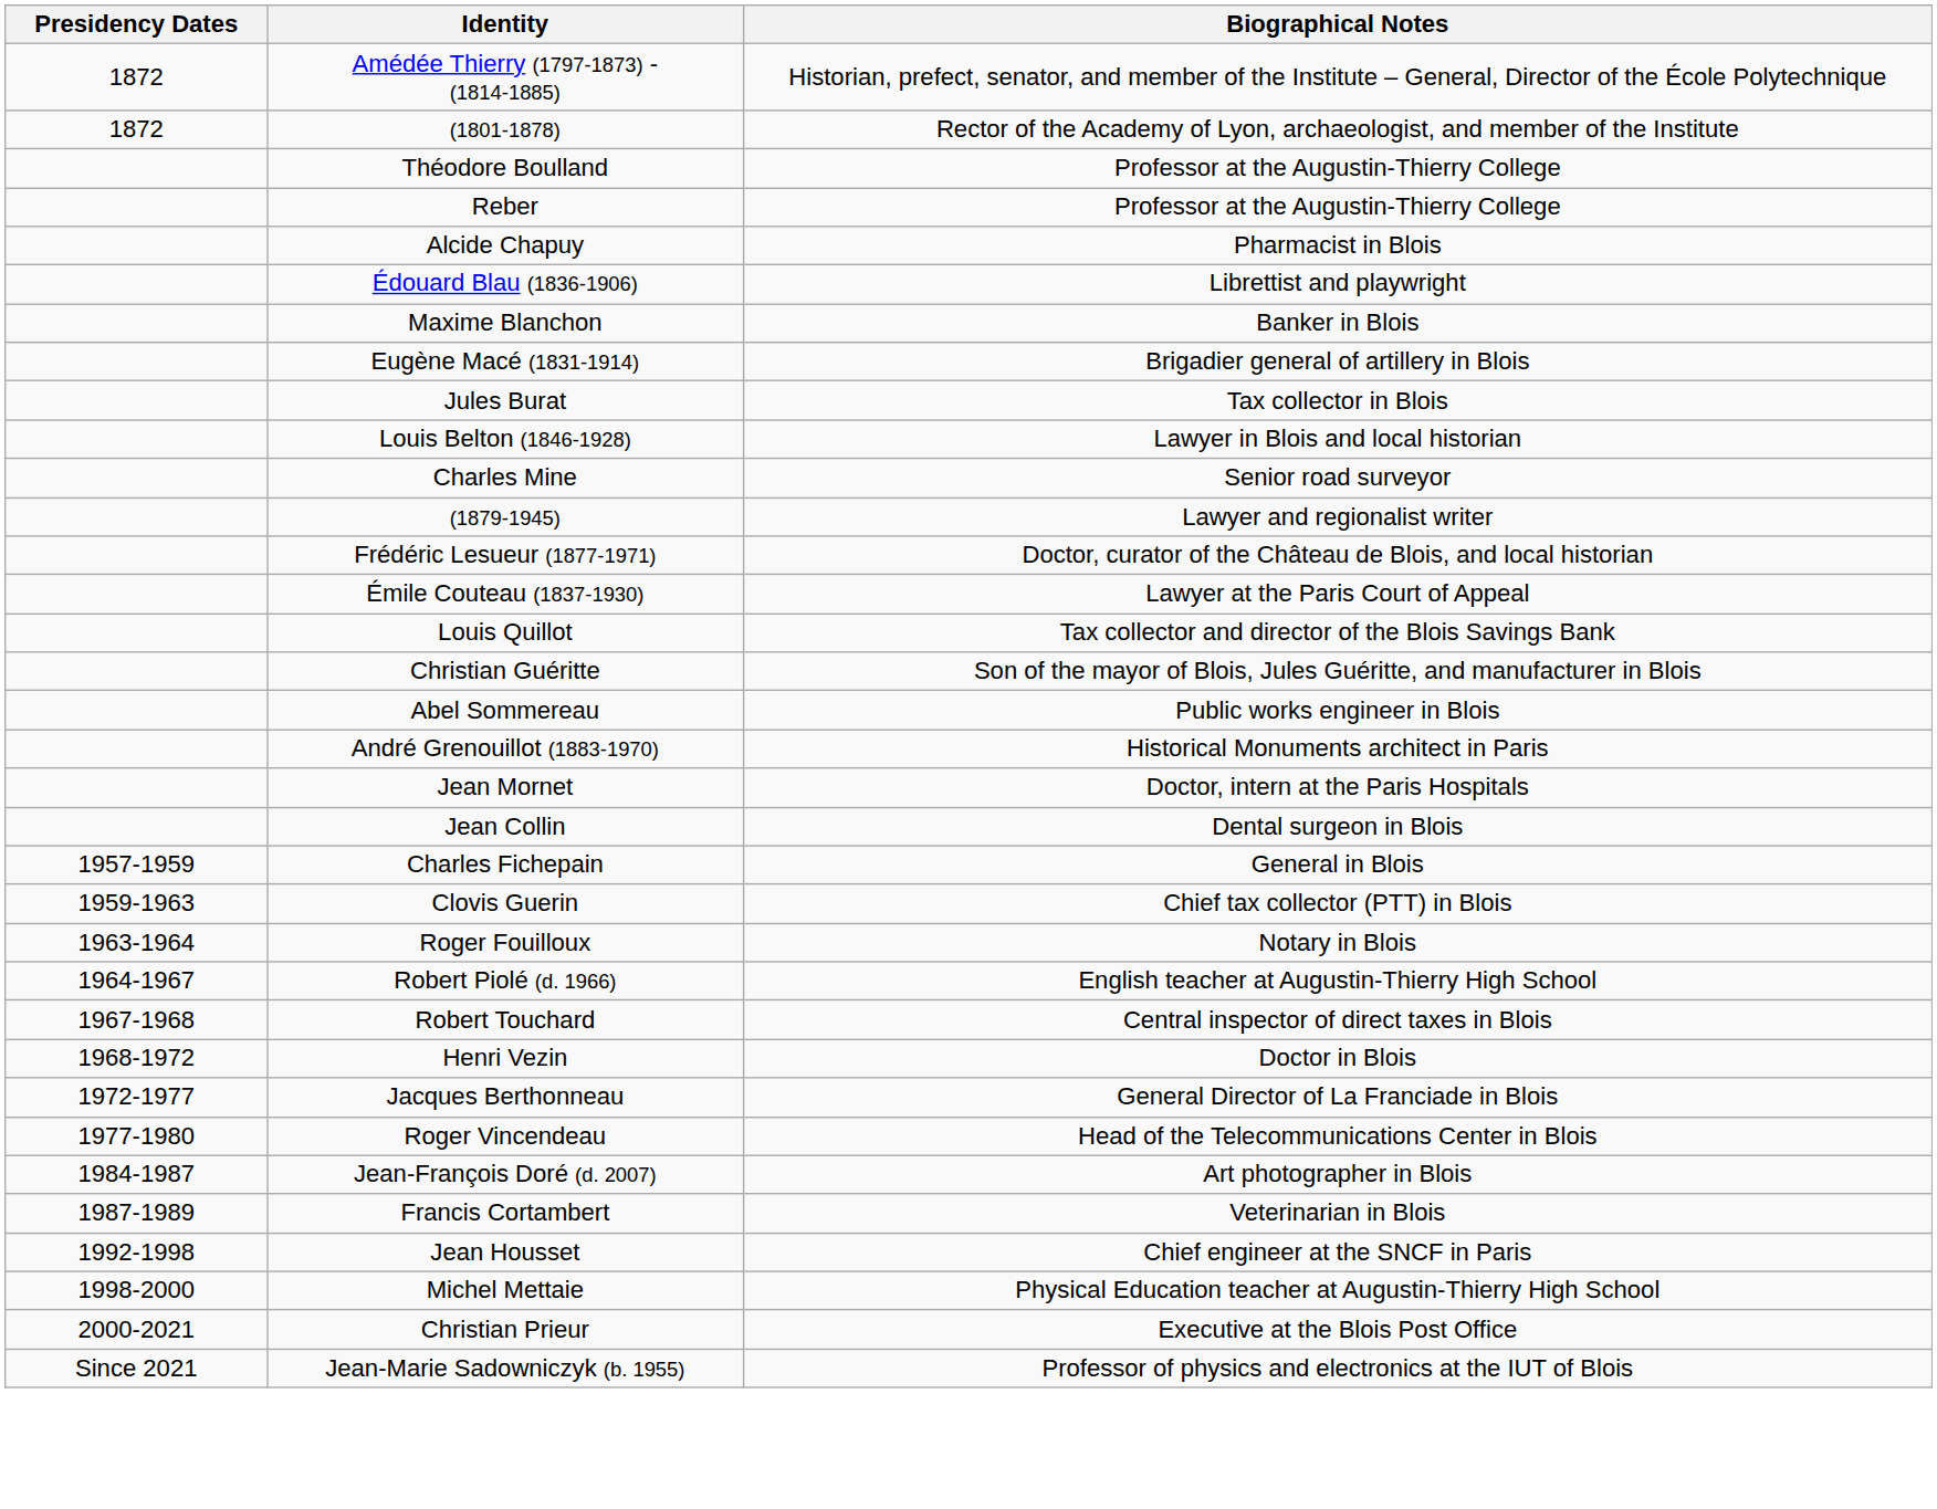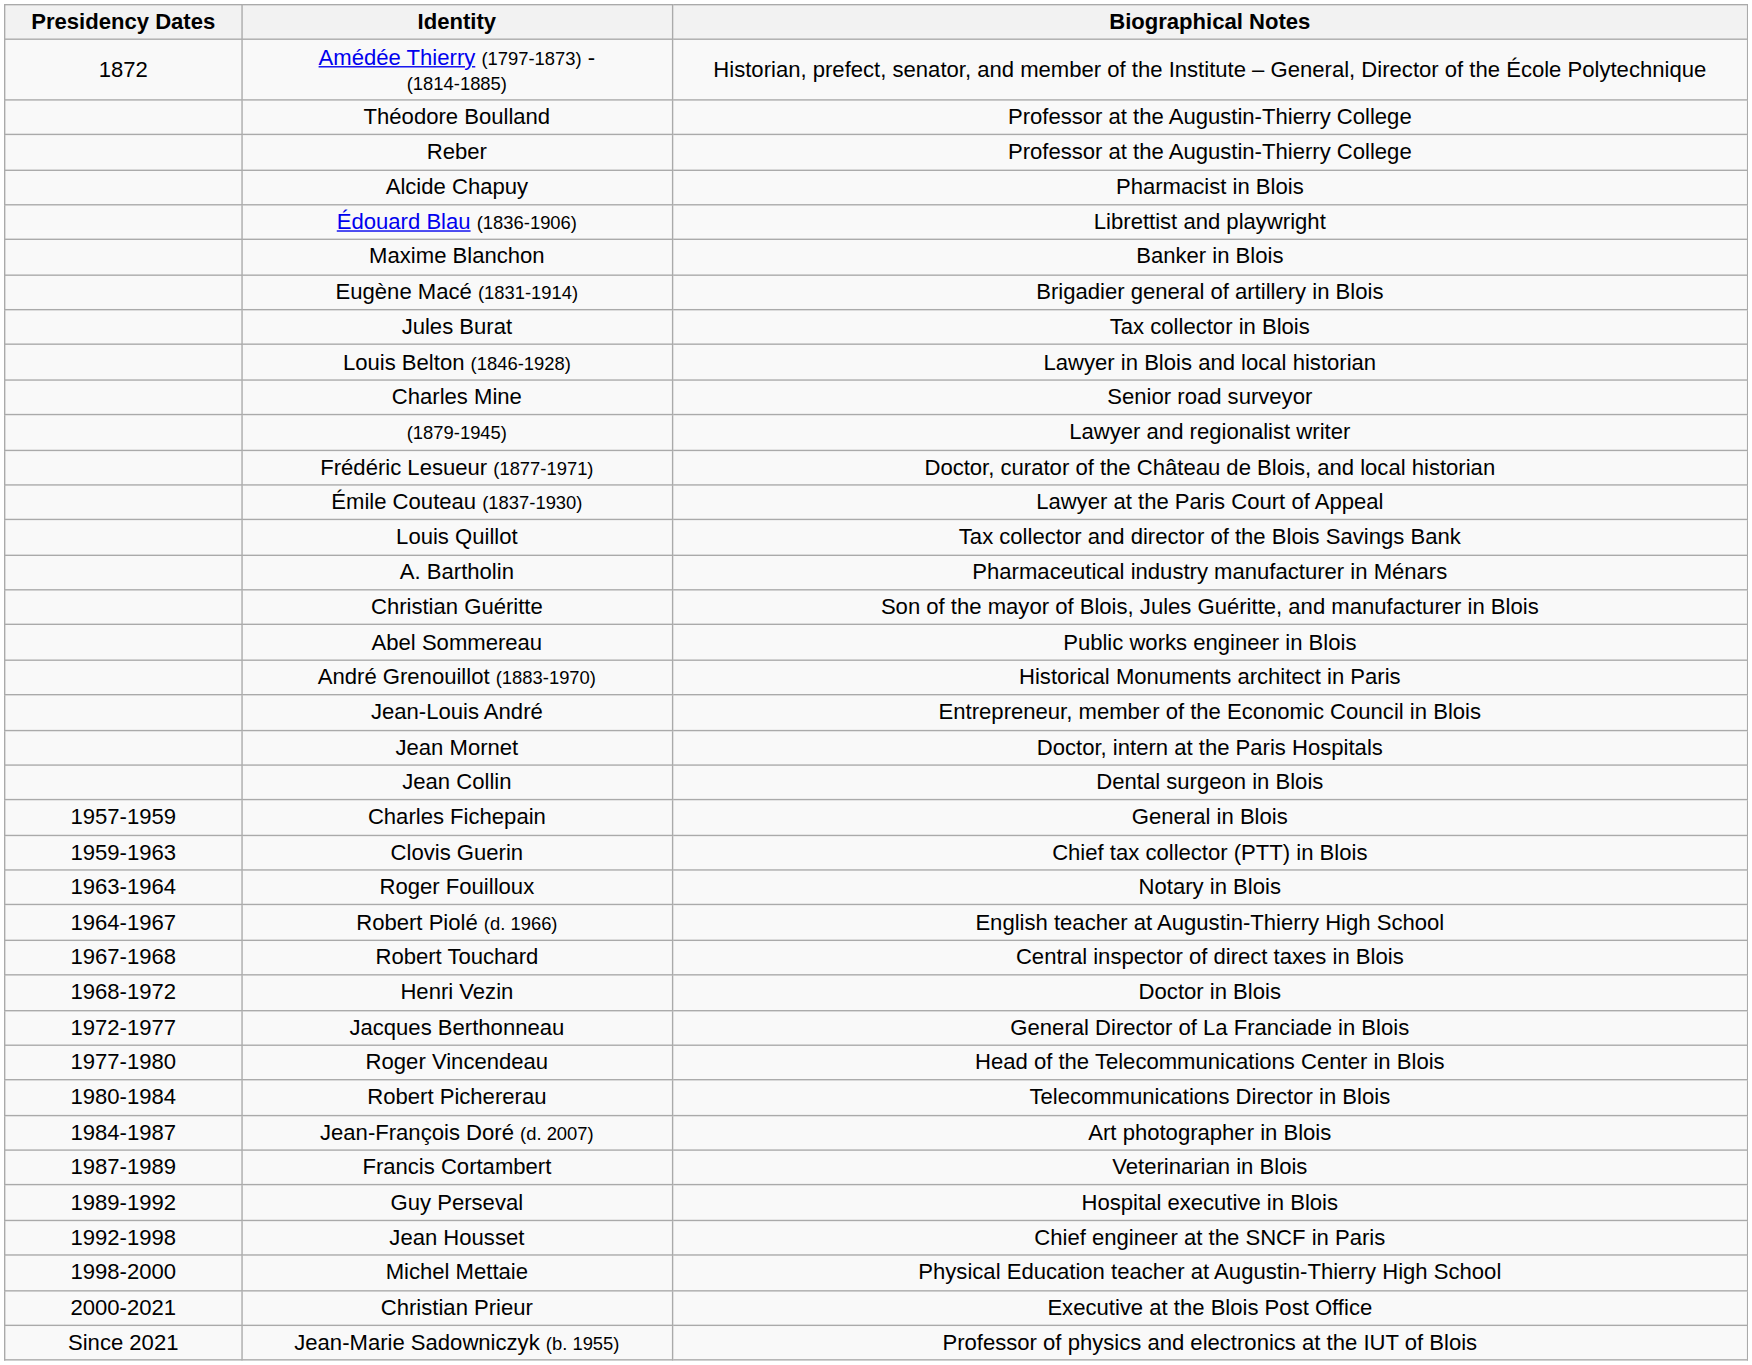 <table class="wikitable mw-collapsible" width="100%">
 <tr>
 <th width="3%">Presidency Dates</th>
 <th width="8%">Identity</th>
 <th width="20%">Biographical Notes</th>
 </tr>
 <tr>
 <td align="center">1872</td>
 <td align="center"><a href='#'>Amédée Thierry</a> <small>(1797-1873)</small> -<br> <small>(1814-1885)</small></td>
 <td align="center">Historian, prefect, senator, and member of the Institute – General, Director of the École Polytechnique</td>
-</tr>
-<tr>
-<td align="center">1872</td>
-<td align="center"> <small>(1801-1878)</small></td>
-<td align="center">Rector of the Academy of Lyon, archaeologist, and member of the Institute</td>
 </tr>
 <tr>
 <td align="center"></td>
 <td align="center">Théodore Boulland</td>
 <td align="center">Professor at the Augustin-Thierry College</td>
 </tr>
 <tr>
 <td align="center"></td>
 <td align="center">Reber</td>
 <td align="center">Professor at the Augustin-Thierry College</td>
 </tr>
 <tr>
 <td align="center"></td>
 <td align="center">Alcide Chapuy</td>
 <td align="center">Pharmacist in Blois</td>
 </tr>
 <tr>
 <td align="center"></td>
 <td align="center"><a href='#'>Édouard Blau</a> <small>(1836-1906)</small></td>
 <td align="center">Librettist and playwright</td>
 </tr>
 <tr>
 <td align="center"></td>
 <td align="center">Maxime Blanchon</td>
 <td align="center">Banker in Blois</td>
 </tr>
 <tr>
 <td align="center"></td>
 <td align="center">Eugène Macé <small>(1831-1914)</small></td>
 <td align="center">Brigadier general of artillery in Blois</td>
 </tr>
 <tr>
 <td align="center"></td>
 <td align="center">Jules Burat</td>
 <td align="center">Tax collector in Blois</td>
 </tr>
 <tr>
 <td align="center"></td>
 <td align="center">Louis Belton <small>(1846-1928)</small></td>
 <td align="center">Lawyer in Blois and local historian</td>
 </tr>
 <tr>
 <td align="center"></td>
 <td align="center">Charles Mine</td>
 <td align="center">Senior road surveyor</td>
 </tr>
 <tr>
 <td align="center"></td>
 <td align="center"> <small>(1879-1945)</small></td>
 <td align="center">Lawyer and regionalist writer</td>
 </tr>
 <tr>
 <td align="center"></td>
 <td align="center">Frédéric Lesueur <small>(1877-1971)</small></td>
 <td align="center">Doctor, curator of the Château de Blois, and local historian</td>
 </tr>
 <tr>
 <td align="center"></td>
 <td align="center">Émile Couteau <small>(1837-1930)</small></td>
 <td align="center">Lawyer at the Paris Court of Appeal</td>
 </tr>
 <tr>
 <td align="center"></td>
 <td align="center">Louis Quillot</td>
 <td align="center">Tax collector and director of the Blois Savings Bank</td>
 </tr>
 <tr>
 <td align="center"></td>
+<td align="center">A. Bartholin</td>
+<td align="center">Pharmaceutical industry manufacturer in Ménars</td>
+</tr>
+<tr>
+<td align="center"></td>
 <td align="center">Christian Guéritte</td>
 <td align="center">Son of the mayor of Blois, Jules Guéritte, and manufacturer in Blois</td>
 </tr>
 <tr>
 <td align="center"></td>
 <td align="center">Abel Sommereau</td>
 <td align="center">Public works engineer in Blois</td>
 </tr>
 <tr>
 <td align="center"></td>
 <td align="center">André Grenouillot <small>(1883-1970)</small></td>
 <td align="center">Historical Monuments architect in Paris</td>
+</tr>
+<tr>
+<td align="center"></td>
+<td align="center">Jean-Louis André</td>
+<td align="center">Entrepreneur, member of the Economic Council in Blois</td>
 </tr>
 <tr>
 <td align="center"></td>
 <td align="center">Jean Mornet</td>
 <td align="center">Doctor, intern at the Paris Hospitals</td>
 </tr>
 <tr>
 <td align="center"></td>
 <td align="center">Jean Collin</td>
 <td align="center">Dental surgeon in Blois</td>
 </tr>
 <tr>
 <td align="center">1957-1959</td>
 <td align="center">Charles Fichepain</td>
 <td align="center">General in Blois</td>
 </tr>
 <tr>
 <td align="center">1959-1963</td>
 <td align="center">Clovis Guerin</td>
 <td align="center">Chief tax collector (PTT) in Blois</td>
 </tr>
 <tr>
 <td align="center">1963-1964</td>
 <td align="center">Roger Fouilloux</td>
 <td align="center">Notary in Blois</td>
 </tr>
 <tr>
 <td align="center">1964-1967</td>
 <td align="center">Robert Piolé <small>(d. 1966)</small></td>
 <td align="center">English teacher at Augustin-Thierry High School</td>
 </tr>
 <tr>
 <td align="center">1967-1968</td>
 <td align="center">Robert Touchard</td>
 <td align="center">Central inspector of direct taxes in Blois</td>
 </tr>
 <tr>
 <td align="center">1968-1972</td>
 <td align="center">Henri Vezin</td>
 <td align="center">Doctor in Blois</td>
 </tr>
 <tr>
 <td align="center">1972-1977</td>
 <td align="center">Jacques Berthonneau</td>
 <td align="center">General Director of La Franciade in Blois</td>
 </tr>
 <tr>
 <td align="center">1977-1980</td>
 <td align="center">Roger Vincendeau</td>
 <td align="center">Head of the Telecommunications Center in Blois</td>
 </tr>
 <tr>
+<td align="center">1980-1984</td>
+<td align="center">Robert Pichererau</td>
+<td align="center">Telecommunications Director in Blois</td>
+</tr>
+<tr>
 <td align="center">1984-1987</td>
 <td align="center">Jean-François Doré <small>(d. 2007)</small></td>
 <td align="center">Art photographer in Blois</td>
 </tr>
 <tr>
 <td align="center">1987-1989</td>
 <td align="center">Francis Cortambert</td>
 <td align="center">Veterinarian in Blois</td>
+</tr>
+<tr>
+<td align="center">1989-1992</td>
+<td align="center">Guy Perseval</td>
+<td align="center">Hospital executive in Blois</td>
 </tr>
 <tr>
 <td align="center">1992-1998</td>
 <td align="center">Jean Housset</td>
 <td align="center">Chief engineer at the SNCF in Paris</td>
 </tr>
 <tr>
 <td align="center">1998-2000</td>
 <td align="center">Michel Mettaie</td>
 <td align="center">Physical Education teacher at Augustin-Thierry High School</td>
 </tr>
 <tr>
 <td align="center">2000-2021</td>
 <td align="center">Christian Prieur</td>
 <td align="center">Executive at the Blois Post Office</td>
 </tr>
 <tr>
 <td align="center">Since 2021</td>
 <td align="center">Jean-Marie Sadowniczyk <small>(b. 1955)</small></td>
 <td align="center">Professor of physics and electronics at the IUT of Blois</td>
 </tr>
 </table>
